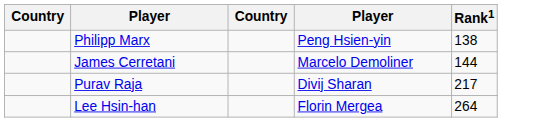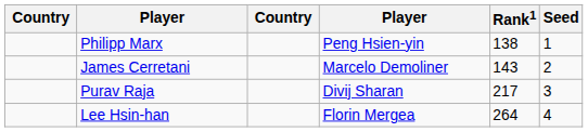 <table class="sortable wikitable">
 <tr>
 <th width="70">Country</th>
 <th width="175">Player</th>
 <th width="70">Country</th>
 <th width="175">Player</th>
 <th>Rank<sup>1</sup></th>
+<th>Seed</th>
 </tr>
 <tr>
 <td></td>
 <td><a href='#'>Philipp Marx</a></td>
 <td></td>
 <td><a href='#'>Peng Hsien-yin</a></td>
 <td>138</td>
+<td>1</td>
 </tr>
 <tr>
 <td></td>
 <td><a href='#'>James Cerretani</a></td>
 <td></td>
 <td><a href='#'>Marcelo Demoliner</a></td>
-<td>144</td>
+<td>143</td>
+<td>2</td>
 </tr>
 <tr>
 <td></td>
 <td><a href='#'>Purav Raja</a></td>
 <td></td>
 <td><a href='#'>Divij Sharan</a></td>
 <td>217</td>
+<td>3</td>
 </tr>
 <tr>
 <td></td>
 <td><a href='#'>Lee Hsin-han</a></td>
 <td></td>
 <td><a href='#'>Florin Mergea</a></td>
 <td>264</td>
+<td>4</td>
 </tr>
 </table>
